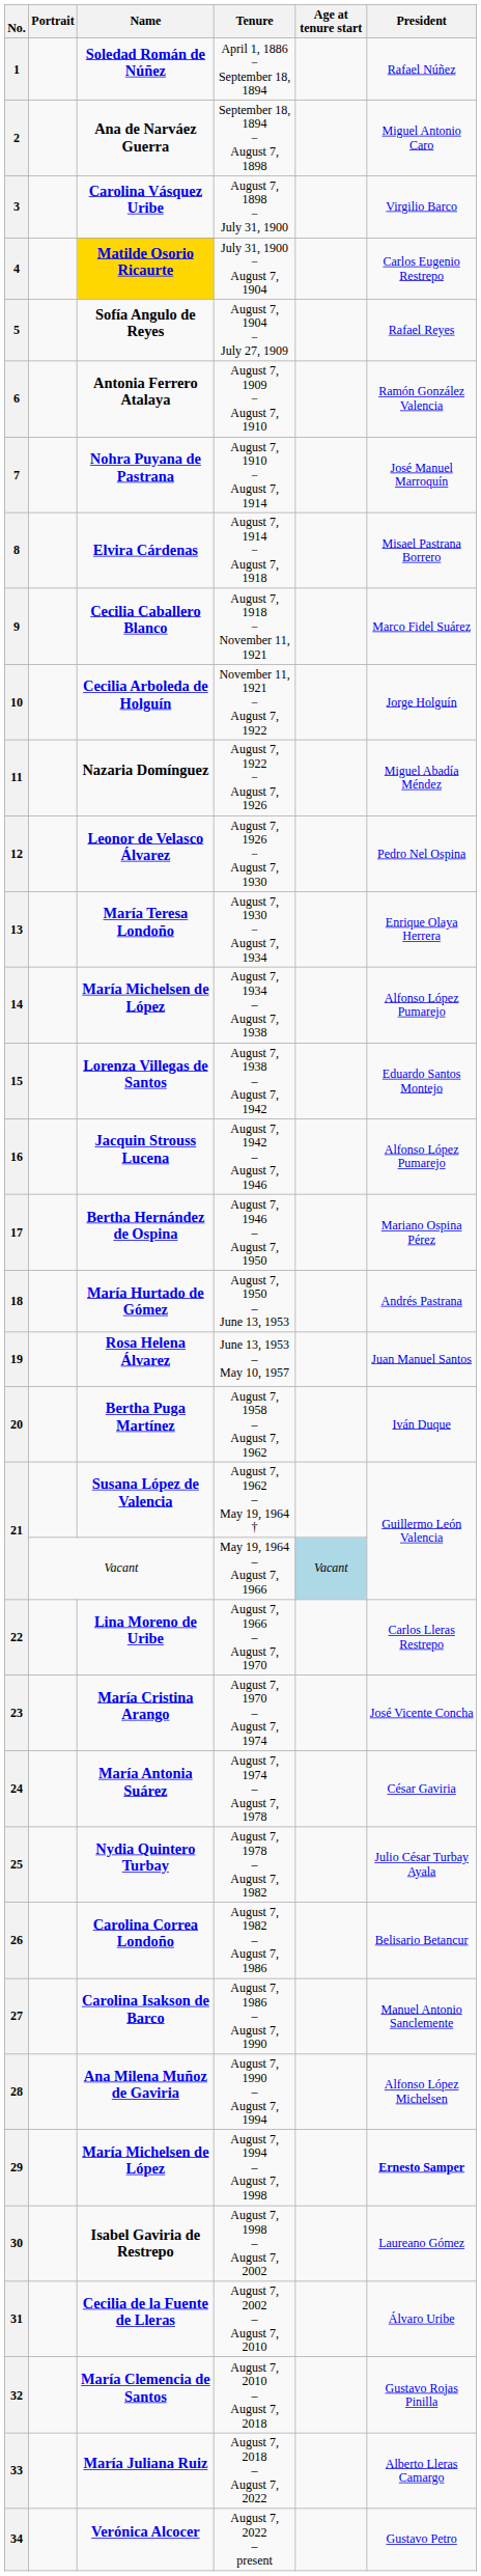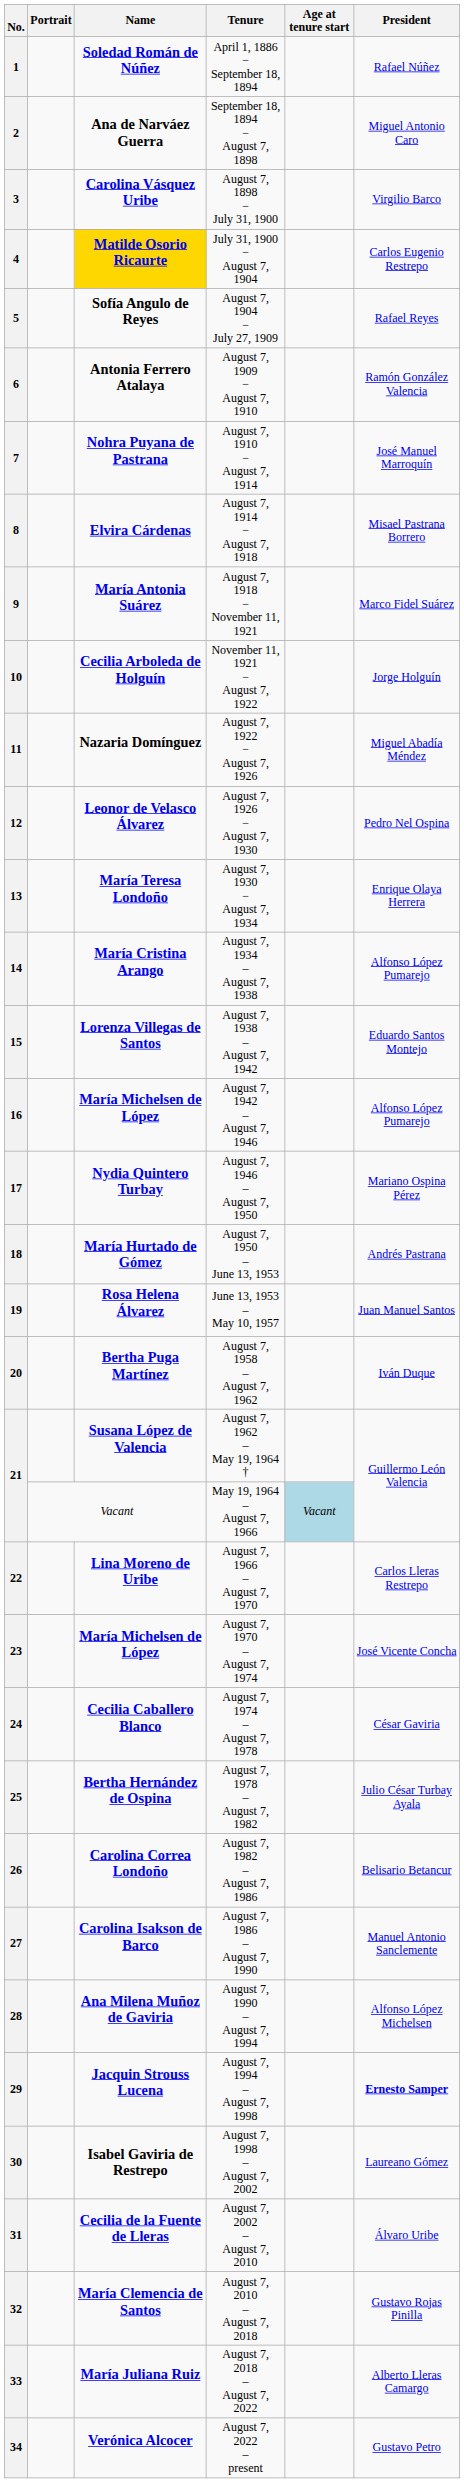 <table class="wikitable sortable" style="text-align:Center;">
 <tr>
 <th class="unsortable"><abbr><br>No.</abbr><br></th>
 <th class="unsortable">Portrait</th>
 <th class="unsortable">Name</th>
 <th class="unsortable">Tenure</th>
 <th>Age at tenure start</th>
 <th class="unsortable">President<br></th>
 </tr>
 <tr>
 <th>1</th>
 <td></td>
 <td><big><strong><a href='#'>Soledad Román de Núñez</a></strong></big><br><br></td>
 <td>April 1, 1886<br>−<br>September 18, 1894</td>
 <td></td>
 <td><a href='#'>Rafael Núñez</a><br></td>
 </tr>
 <tr>
 <th>2</th>
 <td></td>
 <td><big><strong>Ana de Narváez Guerra</strong></big></td>
 <td>September 18, 1894<br>−<br>August 7, 1898</td>
 <td></td>
 <td><a href='#'>Miguel Antonio Caro</a><br></td>
 </tr>
 <tr>
 <th>3</th>
 <td></td>
 <td><big><strong><a href='#'>Carolina Vásquez Uribe</a></strong></big><br><br></td>
 <td>August 7, 1898<br>−<br>July 31, 1900</td>
 <td></td>
 <td><a href='#'>Virgilio Barco</a><br></td>
 </tr>
 <tr>
 <th>4</th>
 <td></td>
 <td style="background: gold;"><big><strong><a href='#'>Matilde Osorio Ricaurte</a></strong></big><br><br></td>
 <td>July 31, 1900<br>−<br>August 7, 1904</td>
 <td></td>
 <td><a href='#'>Carlos Eugenio Restrepo</a><br></td>
 </tr>
 <tr>
 <th>5</th>
 <td></td>
 <td><big><strong>Sofía Angulo de Reyes</strong></big><br><br></td>
 <td>August 7, 1904<br>−<br>July 27, 1909</td>
 <td></td>
 <td><a href='#'>Rafael Reyes</a></td>
 </tr>
 <tr>
 <th>6</th>
 <td></td>
 <td><big><strong>Antonia Ferrero Atalaya</strong></big><br><br></td>
 <td>August 7, 1909<br>−<br>August 7, 1910</td>
 <td></td>
 <td><a href='#'>Ramón González Valencia</a><br></td>
 </tr>
 <tr>
 <th>7</th>
 <td></td>
 <td><big><strong><a href='#'>Nohra Puyana de Pastrana</a></strong></big><br><br></td>
 <td>August 7, 1910<br>−<br>August 7, 1914</td>
 <td></td>
 <td><a href='#'>José Manuel Marroquín</a></td>
 </tr>
 <tr>
 <th>8</th>
 <td></td>
 <td><big><strong><a href='#'>Elvira Cárdenas</a></strong></big><br></td>
 <td>August 7, 1914<br>−<br>August 7, 1918</td>
 <td></td>
 <td><a href='#'>Misael Pastrana Borrero</a><br></td>
 </tr>
 <tr>
 <th>9</th>
 <td></td>
-<td><big><strong><a href='#'>Cecilia Caballero Blanco</a></strong></big><br><br></td>
+<td><big><strong><a href='#'>María Antonia Suárez</a></strong></big><br><br></td>
 <td>August 7, 1918<br>−<br>November 11, 1921</td>
 <td></td>
 <td><a href='#'>Marco Fidel Suárez</a><br></td>
 </tr>
 <tr>
 <th>10</th>
 <td></td>
 <td><big><strong><a href='#'>Cecilia Arboleda de Holguín</a></strong></big><br><br></td>
 <td>November 11, 1921<br>−<br>August 7, 1922</td>
 <td></td>
 <td><a href='#'>Jorge Holguín</a><br></td>
 </tr>
 <tr>
 <th>11</th>
 <td></td>
 <td><big><strong>Nazaria Domínguez</strong></big><br><br></td>
 <td>August 7, 1922<br>−<br>August 7, 1926</td>
 <td></td>
 <td><a href='#'>Miguel Abadía Méndez</a><br></td>
 </tr>
 <tr>
 <th>12</th>
 <td></td>
 <td><big><strong><a href='#'>Leonor de Velasco Álvarez</a></strong></big><br><br></td>
 <td>August 7, 1926<br>−<br>August 7, 1930</td>
 <td></td>
 <td><a href='#'>Pedro Nel Ospina</a></td>
 </tr>
 <tr>
 <th>13</th>
 <td></td>
 <td><big><strong><a href='#'>María Teresa Londoño</a></strong></big><br><br></td>
 <td>August 7, 1930<br>−<br>August 7, 1934</td>
 <td></td>
 <td><a href='#'>Enrique Olaya Herrera</a><br></td>
 </tr>
 <tr>
 <th>14</th>
 <td></td>
-<td><big><strong><a href='#'>María Michelsen de López</a></strong></big><br><br></td>
+<td><big><strong><a href='#'>María Cristina Arango</a></strong></big><br><br></td>
 <td>August 7, 1934<br>–<br>August 7, 1938</td>
 <td></td>
 <td><a href='#'>Alfonso López Pumarejo</a><br></td>
 </tr>
 <tr>
 <th>15</th>
 <td></td>
 <td><big><strong><a href='#'>Lorenza Villegas de Santos</a></strong></big><br><br></td>
 <td>August 7, 1938<br>–<br>August 7, 1942</td>
 <td></td>
 <td><a href='#'>Eduardo Santos Montejo</a><br></td>
 </tr>
 <tr>
 <th>16</th>
 <td></td>
-<td><big><strong><a href='#'>Jacquin Strouss Lucena</a></strong></big><br><br></td>
+<td><big><strong><a href='#'>María Michelsen de López</a></strong></big><br><br></td>
 <td>August 7, 1942<br>–<br>August 7, 1946</td>
 <td></td>
 <td><a href='#'>Alfonso López Pumarejo</a><br></td>
 </tr>
 <tr>
 <th>17</th>
 <td></td>
-<td><big><strong><a href='#'>Bertha Hernández de Ospina</a></strong></big><br><br></td>
+<td><big><strong><a href='#'>Nydia Quintero Turbay</a></strong></big><br><br></td>
 <td>August 7, 1946<br>–<br>August 7, 1950</td>
 <td></td>
 <td><a href='#'>Mariano Ospina Pérez</a><br></td>
 </tr>
 <tr>
 <th>18</th>
 <td></td>
 <td><big><strong><a href='#'>María Hurtado de Gómez</a></strong></big><br></td>
 <td>August 7, 1950<br>–<br>June 13, 1953</td>
 <td></td>
 <td><a href='#'>Andrés Pastrana</a><br></td>
 </tr>
 <tr>
 <th>19</th>
 <td></td>
 <td><big><strong><a href='#'>Rosa Helena Álvarez</a></strong></big><br><br></td>
 <td>June 13, 1953<br>–<br>May 10, 1957</td>
 <td></td>
 <td><a href='#'>Juan Manuel Santos</a><br></td>
 </tr>
 <tr>
 <th>20</th>
 <td></td>
 <td><big><strong><a href='#'>Bertha Puga Martínez</a></strong></big><s></s><br><br></td>
 <td>August 7, 1958<br>–<br>August 7, 1962</td>
 <td></td>
 <td><a href='#'>Iván Duque</a><br></td>
 </tr>
 <tr>
 <th rowspan="2">21</th>
 <td></td>
 <td><big><strong><a href='#'>Susana López de Valencia</a></strong></big><br><br></td>
 <td>August 7, 1962<br>–<br>May 19, 1964 †</td>
 <td></td>
 <td rowspan="2"><a href='#'>Guillermo León Valencia</a><br></td>
 </tr>
 <tr>
 <td colspan="2"><em>Vacant</em></td>
 <td>May 19, 1964<br>–<br>August 7, 1966</td>
 <td style="background: lightblue;"><em>Vacant</em></td>
 </tr>
 <tr>
 <th>22</th>
 <td></td>
 <td><big><strong><a href='#'>Lina Moreno de Uribe</a></strong></big><br><br></td>
 <td>August 7, 1966<br>–<br>August 7, 1970</td>
 <td></td>
 <td><a href='#'>Carlos Lleras Restrepo</a><br></td>
 </tr>
 <tr>
 <th>23</th>
 <td></td>
-<td><big><strong><a href='#'>María Cristina Arango</a></strong></big><br><br></td>
+<td><big><strong><a href='#'>María Michelsen de López</a></strong></big><br><br></td>
 <td>August 7, 1970<br>–<br>August 7, 1974</td>
 <td></td>
 <td><a href='#'>José Vicente Concha</a></td>
 </tr>
 <tr>
 <th>24</th>
 <td></td>
-<td><big><strong><a href='#'>María Antonia Suárez</a></strong></big><br><br></td>
+<td><big><strong><a href='#'>Cecilia Caballero Blanco</a></strong></big><br><br></td>
 <td>August 7, 1974<br>–<br>August 7, 1978</td>
 <td></td>
 <td><a href='#'>César Gaviria</a><br></td>
 </tr>
 <tr>
 <th>25</th>
 <td></td>
-<td><big><strong><a href='#'>Nydia Quintero Turbay</a></strong></big><br><br></td>
+<td><big><strong><a href='#'>Bertha Hernández de Ospina</a></strong></big><br><br></td>
 <td>August 7, 1978<br>–<br>August 7, 1982</td>
 <td></td>
 <td><a href='#'>Julio César Turbay Ayala</a><br></td>
 </tr>
 <tr>
 <th>26</th>
 <td></td>
 <td><big><strong><a href='#'>Carolina Correa Londoño</a></strong></big><br><br></td>
 <td>August 7, 1982<br>–<br>August 7, 1986</td>
 <td></td>
 <td><a href='#'>Belisario Betancur</a><br></td>
 </tr>
 <tr>
 <th>27</th>
 <td></td>
 <td><big><strong><a href='#'>Carolina Isakson de Barco</a></strong></big><s></s><br><br></td>
 <td>August 7, 1986<br>–<br>August 7, 1990</td>
 <td></td>
 <td><a href='#'>Manuel Antonio Sanclemente</a></td>
 </tr>
 <tr>
 <th>28</th>
 <td></td>
 <td><big><strong><a href='#'>Ana Milena Muñoz de Gaviria</a></strong></big><br><br></td>
 <td>August 7, 1990<br>–<br>August 7, 1994</td>
 <td></td>
 <td><a href='#'>Alfonso López Michelsen</a><br></td>
 </tr>
 <tr>
 <th>29</th>
 <td></td>
-<td><big><strong><a href='#'>María Michelsen de López</a></strong></big><br><br></td>
+<td><big><strong><a href='#'>Jacquin Strouss Lucena</a></strong></big><br><br></td>
 <td>August 7, 1994<br>–<br>August 7, 1998</td>
 <td></td>
 <td><strong><a href='#'>Ernesto Samper</a><br></strong></td>
 </tr>
 <tr>
 <th>30</th>
 <td></td>
 <td><big><strong>Isabel Gaviria de Restrepo</strong></big></td>
 <td>August 7, 1998<br>–<br>August 7, 2002</td>
 <td></td>
 <td><a href='#'>Laureano Gómez</a><br></td>
 </tr>
 <tr>
 <th>31</th>
 <td></td>
 <td><big><strong><a href='#'>Cecilia de la Fuente de Lleras</a></strong></big><s></s><br><br></td>
 <td>August 7, 2002<br>–<br>August 7, 2010</td>
 <td></td>
 <td><a href='#'>Álvaro Uribe</a><br></td>
 </tr>
 <tr>
 <th>32</th>
 <td></td>
 <td><big><strong><a href='#'>María Clemencia de Santos</a></strong></big><br><br></td>
 <td>August 7, 2010<br>–<br>August 7, 2018</td>
 <td></td>
 <td><a href='#'>Gustavo Rojas Pinilla</a><br></td>
 </tr>
 <tr>
 <th>33</th>
 <td></td>
 <td><big><strong><a href='#'>María Juliana Ruiz</a></strong></big><br><br></td>
 <td>August 7, 2018<br>–<br>August 7, 2022</td>
 <td></td>
 <td><a href='#'>Alberto Lleras Camargo</a><br></td>
 </tr>
 <tr>
 <th>34</th>
 <td></td>
 <td><big><strong><a href='#'>Verónica Alcocer</a></strong></big><br><br></td>
 <td>August 7, 2022<br>–<br>present<br></td>
 <td></td>
 <td><a href='#'>Gustavo Petro</a><br></td>
 </tr>
 </table>
